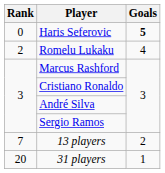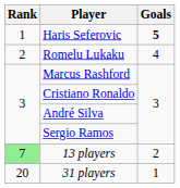 <table class="wikitable" style="text-align:center">
 <tr>
 <th>Rank</th>
 <th>Player</th>
 <th>Goals</th>
 </tr>
 <tr>
-<td>0</td>
+<td>1</td>
 <td style="text-align:left"> <a href='#'>Haris Seferovic</a></td>
 <td><strong>5</strong></td>
 </tr>
 <tr>
 <td>2</td>
 <td style="text-align:left"> <a href='#'>Romelu Lukaku</a></td>
 <td>4</td>
 </tr>
 <tr>
 <td rowspan="4">3</td>
 <td style="text-align:left"> <a href='#'>Marcus Rashford</a></td>
 <td rowspan="4">3</td>
 </tr>
 <tr>
 <td style="text-align:left"> <a href='#'>Cristiano Ronaldo</a></td>
 </tr>
 <tr>
 <td style="text-align:left"> <a href='#'>André Silva</a></td>
 </tr>
 <tr>
 <td style="text-align:left"> <a href='#'>Sergio Ramos</a></td>
 </tr>
 <tr>
-<td>7</td>
+<td style="background: lightgreen;">7</td>
 <td style="text-align:center"><em>13 players</em></td>
 <td>2</td>
 </tr>
 <tr>
 <td>20</td>
 <td style="text-align:center"><em>31 players</em></td>
 <td>1</td>
 </tr>
 </table>
